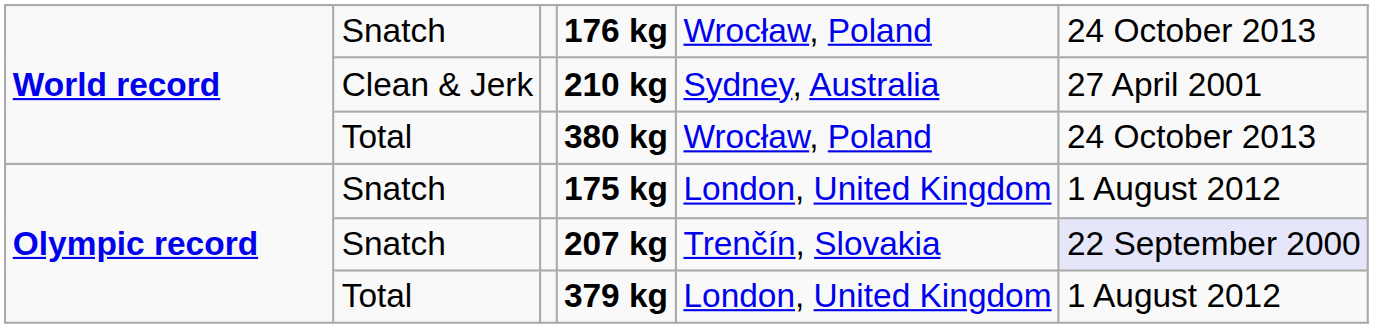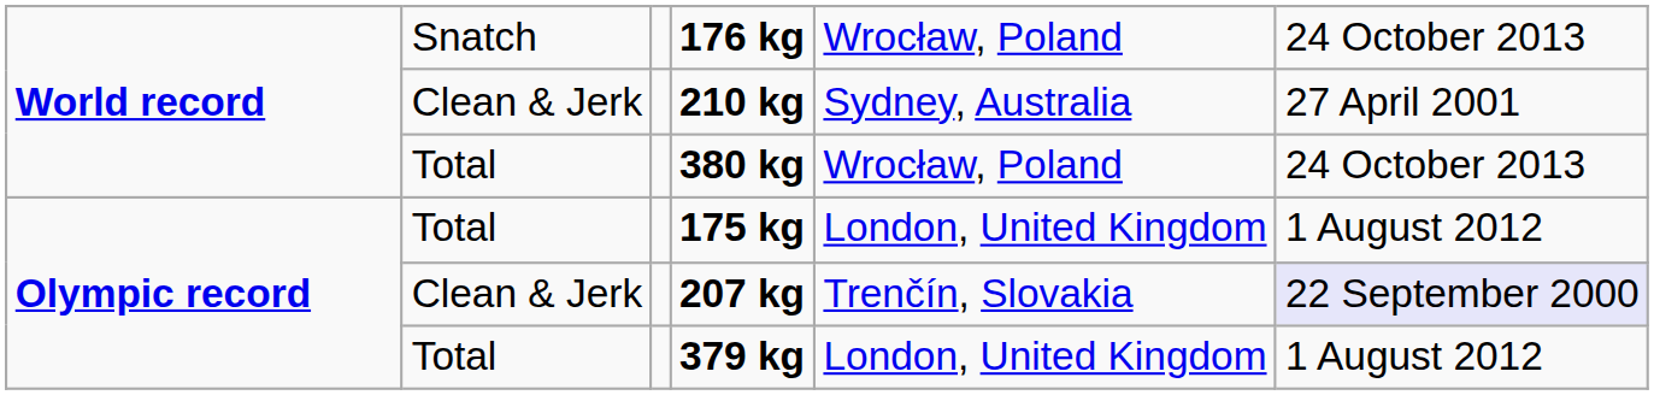 <table class="wikitable">
 <tr>
 <td rowspan=3><strong><a href='#'>World record</a></strong></td>
 <td>Snatch</td>
 <td></td>
 <td><strong>176 kg</strong></td>
 <td><a href='#'>Wrocław</a>, <a href='#'>Poland</a></td>
 <td>24 October 2013</td>
 </tr>
 <tr>
 <td>Clean & Jerk</td>
 <td></td>
 <td><strong>210 kg</strong></td>
 <td><a href='#'>Sydney</a>, <a href='#'>Australia</a></td>
 <td>27 April 2001</td>
 </tr>
 <tr>
 <td>Total</td>
 <td></td>
 <td><strong>380 kg</strong></td>
 <td><a href='#'>Wrocław</a>, <a href='#'>Poland</a></td>
 <td>24 October 2013</td>
 </tr>
 <tr>
 <td width=150 rowspan=3><strong><a href='#'>Olympic record</a></strong></td>
-<td>Snatch</td>
+<td>Total</td>
 <td></td>
 <td><strong>175 kg</strong></td>
 <td><a href='#'>London</a>, <a href='#'>United Kingdom</a></td>
 <td>1 August 2012</td>
 </tr>
 <tr>
-<td>Snatch</td>
+<td>Clean & Jerk</td>
 <td></td>
 <td><strong>207 kg</strong></td>
 <td><a href='#'>Trenčín</a>, <a href='#'>Slovakia</a></td>
 <td style="background: lavender;">22 September 2000</td>
 </tr>
 <tr>
 <td>Total</td>
 <td></td>
 <td><strong>379 kg</strong></td>
 <td><a href='#'>London</a>, <a href='#'>United Kingdom</a></td>
 <td>1 August 2012</td>
 </tr>
 </table>
